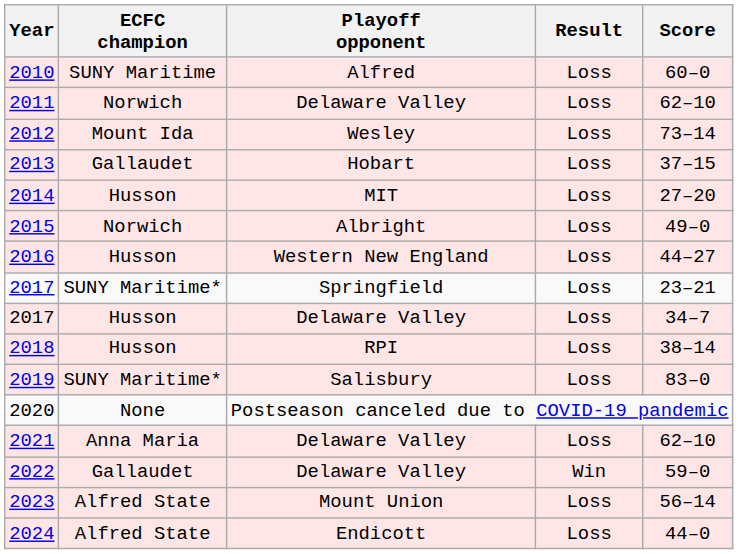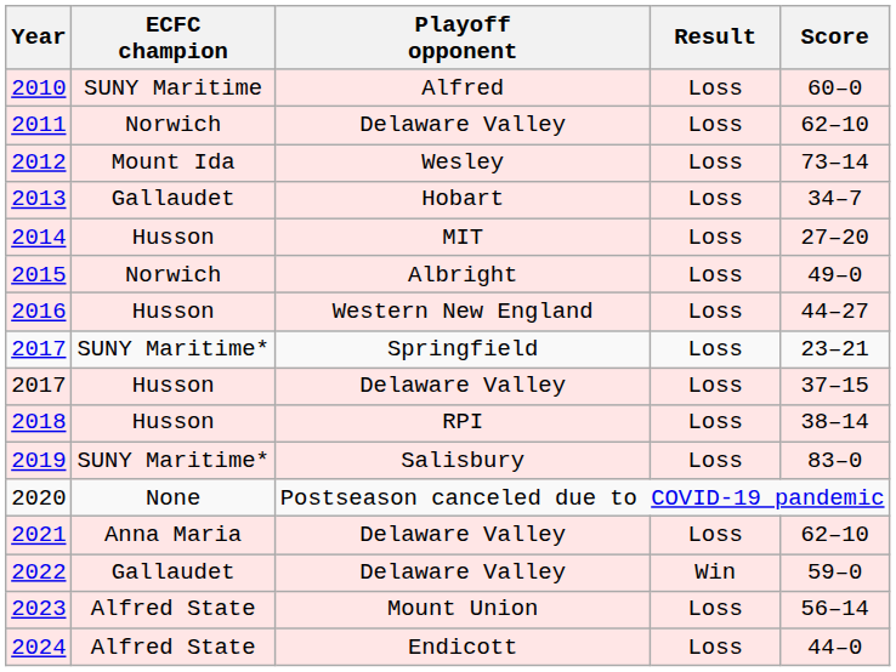 <table class="wikitable" style="text-align:center">
 <tr>
 <th>Year</th>
 <th>ECFC<br>champion</th>
 <th>Playoff<br>opponent</th>
 <th>Result</th>
 <th>Score</th>
 </tr>
 <tr bgcolor="#ffe6e6">
 <td align=left><a href='#'>2010</a></td>
 <td>SUNY Maritime</td>
 <td>Alfred</td>
 <td>Loss</td>
 <td>60–0</td>
 </tr>
 <tr bgcolor="#ffe6e6">
 <td align=left><a href='#'>2011</a></td>
 <td>Norwich</td>
 <td>Delaware Valley</td>
 <td>Loss</td>
 <td>62–10</td>
 </tr>
 <tr bgcolor="#ffe6e6">
 <td align=left><a href='#'>2012</a></td>
 <td>Mount Ida</td>
 <td>Wesley</td>
 <td>Loss</td>
 <td>73–14</td>
 </tr>
 <tr bgcolor="#ffe6e6">
 <td align=left><a href='#'>2013</a></td>
 <td>Gallaudet</td>
 <td>Hobart</td>
 <td>Loss</td>
-<td>37–15</td>
+<td>34–7</td>
 </tr>
 <tr bgcolor="#ffe6e6">
 <td align=left><a href='#'>2014</a></td>
 <td>Husson</td>
 <td>MIT</td>
 <td>Loss</td>
 <td>27–20 </td>
 </tr>
 <tr bgcolor="#ffe6e6">
 <td align=left><a href='#'>2015</a></td>
 <td>Norwich</td>
 <td>Albright</td>
 <td>Loss</td>
 <td>49–0</td>
 </tr>
 <tr bgcolor="#ffe6e6">
 <td align=left><a href='#'>2016</a></td>
 <td>Husson</td>
 <td>Western New England</td>
 <td>Loss</td>
 <td>44–27</td>
 </tr>
 <tr>
 <td align=left><a href='#'>2017</a></td>
 <td>SUNY Maritime*</td>
 <td>Springfield</td>
 <td>Loss</td>
 <td>23–21</td>
 </tr>
 <tr bgcolor="#ffe6e6">
 <td align=left>2017</td>
 <td>Husson</td>
 <td>Delaware Valley</td>
 <td>Loss</td>
-<td>34–7</td>
+<td>37–15</td>
 </tr>
 <tr bgcolor="#ffe6e6">
 <td align=left><a href='#'>2018</a></td>
 <td>Husson</td>
 <td>RPI</td>
 <td>Loss</td>
 <td>38–14</td>
 </tr>
 <tr bgcolor="#ffe6e6">
 <td align=left><a href='#'>2019</a></td>
 <td>SUNY Maritime*</td>
 <td>Salisbury</td>
 <td>Loss</td>
 <td>83–0</td>
 </tr>
 <tr>
 <td align=left>2020</td>
 <td>None</td>
 <td colspan=3>Postseason canceled due to <a href='#'>COVID-19 pandemic</a></td>
 </tr>
 <tr bgcolor="#ffe6e6">
 <td align=left><a href='#'>2021</a></td>
 <td>Anna Maria</td>
 <td>Delaware Valley</td>
 <td>Loss</td>
 <td>62–10</td>
 </tr>
 <tr bgcolor="#ffe6e6">
 <td align=left><a href='#'>2022</a></td>
 <td>Gallaudet</td>
 <td>Delaware Valley</td>
 <td>Win</td>
 <td>59–0</td>
 </tr>
 <tr bgcolor="#ffe6e6">
 <td align=left><a href='#'>2023</a></td>
 <td>Alfred State</td>
 <td>Mount Union</td>
 <td>Loss</td>
 <td>56–14</td>
 </tr>
 <tr bgcolor="#ffe6e6">
 <td align=left><a href='#'>2024</a></td>
 <td>Alfred State</td>
 <td>Endicott</td>
 <td>Loss</td>
 <td>44–0</td>
 </tr>
 </table>
